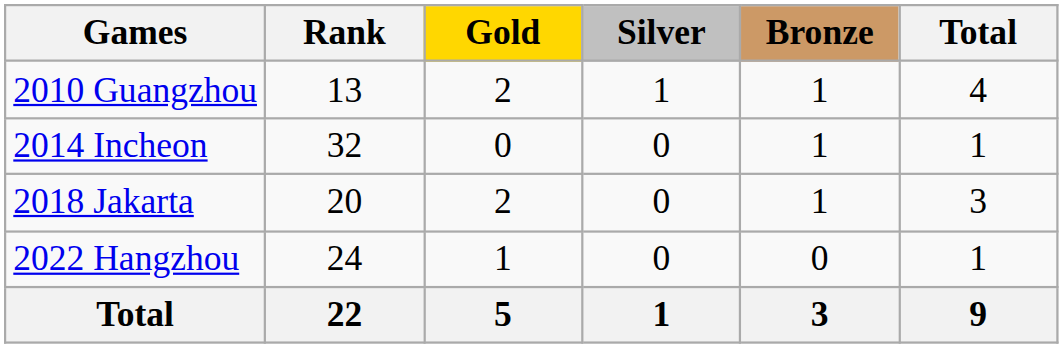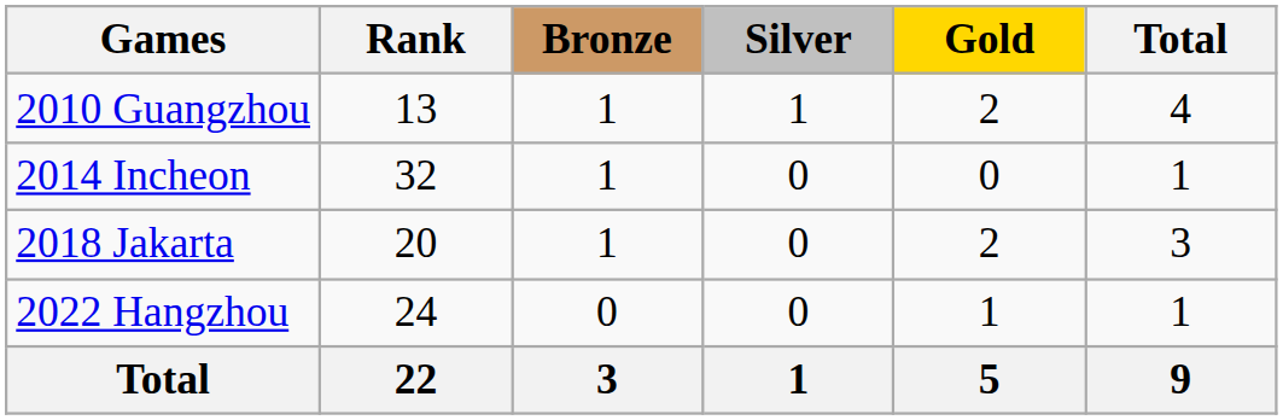 <table class="wikitable sortable" style="margin-top:0; text-align:center;">
 <tr>
 <th>Games</th>
 <th style="width:4em;">Rank</th>
+<td style="background:#c96; width:4em;"><strong>Bronze</strong></td>
+<td style="background:silver; width:4em;"><strong>Silver</strong></td>
 <td style="background:gold; width:4em;"><strong>Gold</strong></td>
-<td style="background:silver; width:4em;"><strong>Silver</strong></td>
-<td style="background:#c96; width:4em;"><strong>Bronze</strong></td>
 <th style="width:4em;">Total</th>
 </tr>
 <tr>
 <td align=left><a href='#'>2010 Guangzhou</a></td>
 <td>13</td>
-<td>2</td>
 <td>1</td>
 <td>1</td>
+<td>2</td>
 <td>4</td>
 </tr>
 <tr>
 <td align=left><a href='#'>2014 Incheon</a></td>
 <td>32</td>
+<td>1</td>
+<td>0</td>
+<td>0</td>
+<td>1</td>
+</tr>
+<tr>
+<td align=left><a href='#'>2018 Jakarta</a></td>
+<td>20</td>
+<td>1</td>
+<td>0</td>
+<td>2</td>
+<td>3</td>
+</tr>
+<tr>
+<td align=left><a href='#'>2022 Hangzhou</a></td>
+<td>24</td>
 <td>0</td>
 <td>0</td>
 <td>1</td>
 <td>1</td>
 </tr>
 <tr>
-<td align=left><a href='#'>2018 Jakarta</a></td>
-<td>20</td>
-<td>2</td>
-<td>0</td>
-<td>1</td>
-<td>3</td>
-</tr>
-<tr>
-<td align=left><a href='#'>2022 Hangzhou</a></td>
-<td>24</td>
-<td>1</td>
-<td>0</td>
-<td>0</td>
-<td>1</td>
-</tr>
-<tr>
 <th>Total</th>
 <th>22</th>
+<th>3</th>
+<th>1</th>
 <th>5</th>
-<th>1</th>
-<th>3</th>
 <th>9</th>
 </tr>
 </table>
